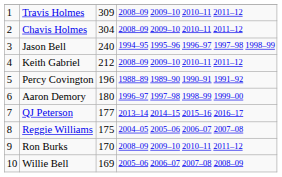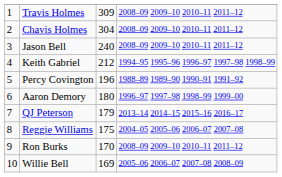 <table class="wikitable">
 <tr>
 </tr>
 <tr>
 <td>1</td>
 <td><a href='#'>Travis Holmes</a></td>
 <td>309</td>
 <td style="font-size:80%;"><a href='#'>2008–09</a> <a href='#'>2009–10</a> <a href='#'>2010–11</a> <a href='#'>2011–12</a></td>
 </tr>
 <tr>
 <td>2</td>
 <td><a href='#'>Chavis Holmes</a></td>
 <td>304</td>
 <td style="font-size:80%;"><a href='#'>2008–09</a> <a href='#'>2009–10</a> <a href='#'>2010–11</a> <a href='#'>2011–12</a></td>
 </tr>
 <tr>
 <td>3</td>
 <td>Jason Bell</td>
 <td>240</td>
-<td style="font-size:80%;"><a href='#'>1994–95</a> <a href='#'>1995–96</a> <a href='#'>1996–97</a> <a href='#'>1997–98</a> <a href='#'>1998–99</a></td>
+<td style="font-size:80%;"><a href='#'>2008–09</a> <a href='#'>2009–10</a> <a href='#'>2010–11</a> <a href='#'>2011–12</a></td>
 </tr>
 <tr>
 <td>4</td>
 <td>Keith Gabriel</td>
 <td>212</td>
-<td style="font-size:80%;"><a href='#'>2008–09</a> <a href='#'>2009–10</a> <a href='#'>2010–11</a> <a href='#'>2011–12</a></td>
+<td style="font-size:80%;"><a href='#'>1994–95</a> <a href='#'>1995–96</a> <a href='#'>1996–97</a> <a href='#'>1997–98</a> <a href='#'>1998–99</a></td>
 </tr>
 <tr>
 <td>5</td>
 <td>Percy Covington</td>
 <td>196</td>
 <td style="font-size:80%;"><a href='#'>1988–89</a> <a href='#'>1989–90</a> <a href='#'>1990–91</a> <a href='#'>1991–92</a></td>
 </tr>
 <tr>
 <td>6</td>
 <td>Aaron Demory</td>
 <td>180</td>
 <td style="font-size:80%;"><a href='#'>1996–97</a> <a href='#'>1997–98</a> <a href='#'>1998–99</a> <a href='#'>1999–00</a></td>
 </tr>
 <tr>
 <td>7</td>
 <td><a href='#'>QJ Peterson</a></td>
-<td>177</td>
+<td>179</td>
 <td style="font-size:80%;"><a href='#'>2013–14</a> <a href='#'>2014–15</a> <a href='#'>2015–16</a> <a href='#'>2016–17</a></td>
 </tr>
 <tr>
 <td>8</td>
 <td><a href='#'>Reggie Williams</a></td>
 <td>175</td>
 <td style="font-size:80%;"><a href='#'>2004–05</a> <a href='#'>2005–06</a> <a href='#'>2006–07</a> <a href='#'>2007–08</a></td>
 </tr>
 <tr>
 <td>9</td>
 <td>Ron Burks</td>
 <td>170</td>
 <td style="font-size:80%;"><a href='#'>2008–09</a> <a href='#'>2009–10</a> <a href='#'>2010–11</a> <a href='#'>2011–12</a></td>
 </tr>
 <tr>
 <td>10</td>
 <td>Willie Bell</td>
 <td>169</td>
 <td style="font-size:80%;"><a href='#'>2005–06</a> <a href='#'>2006–07</a> <a href='#'>2007–08</a> <a href='#'>2008–09</a></td>
 </tr>
 </table>
